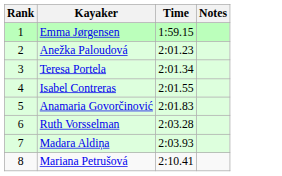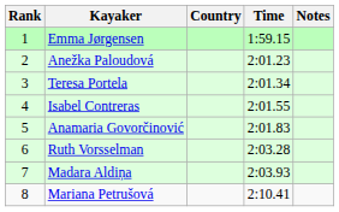 <table class="wikitable" style="text-align:center">
 <tr>
 <th>Rank</th>
 <th>Kayaker</th>
+<th>Country</th>
 <th>Time</th>
 <th>Notes</th>
 </tr>
 <tr bgcolor=bbffbb>
 <td>1</td>
 <td align="left"><a href='#'>Emma Jørgensen</a></td>
+<td align="left"></td>
 <td>1:59.15</td>
 <td></td>
 </tr>
 <tr bgcolor=ddffdd>
 <td>2</td>
 <td align="left"><a href='#'>Anežka Paloudová</a></td>
+<td align="left"></td>
 <td>2:01.23</td>
 <td></td>
 </tr>
 <tr bgcolor=ddffdd>
 <td>3</td>
 <td align="left"><a href='#'>Teresa Portela</a></td>
+<td align="left"></td>
 <td>2:01.34</td>
 <td></td>
 </tr>
 <tr bgcolor=ddffdd>
 <td>4</td>
 <td align="left"><a href='#'>Isabel Contreras</a></td>
+<td align="left"></td>
 <td>2:01.55</td>
 <td></td>
 </tr>
 <tr bgcolor=ddffdd>
 <td>5</td>
 <td align="left"><a href='#'>Anamaria Govorčinović</a></td>
+<td align="left"></td>
 <td>2:01.83</td>
 <td></td>
 </tr>
 <tr bgcolor=ddffdd>
 <td>6</td>
 <td align="left"><a href='#'>Ruth Vorsselman</a></td>
+<td align="left"></td>
 <td>2:03.28</td>
 <td></td>
 </tr>
 <tr bgcolor=ddffdd>
 <td>7</td>
 <td align="left"><a href='#'>Madara Aldiņa</a></td>
+<td align="left"></td>
 <td>2:03.93</td>
 <td></td>
 </tr>
 <tr>
 <td>8</td>
 <td align="left"><a href='#'>Mariana Petrušová</a></td>
+<td align="left"></td>
 <td>2:10.41</td>
 <td></td>
 </tr>
 </table>
